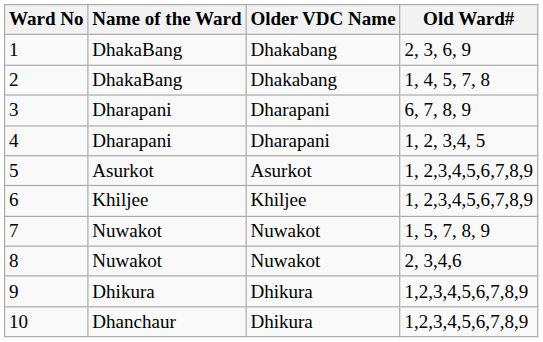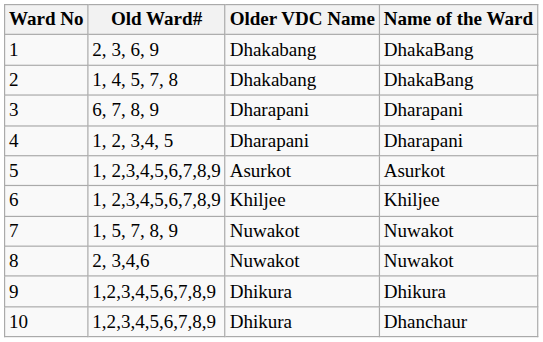 <table class="wikitable">
 <tr>
 <th>Ward No</th>
+<th>Old Ward#</th>
+<th>Older VDC Name</th>
 <th>Name of the Ward</th>
-<th>Older VDC Name</th>
-<th>Old Ward#</th>
 </tr>
 <tr>
 <td>1</td>
+<td>2, 3, 6, 9</td>
+<td>Dhakabang</td>
 <td>DhakaBang</td>
-<td>Dhakabang</td>
-<td>2, 3, 6, 9</td>
 </tr>
 <tr>
 <td>2</td>
+<td>1, 4, 5, 7, 8<br></td>
+<td>Dhakabang</td>
 <td>DhakaBang</td>
-<td>Dhakabang</td>
-<td>1, 4, 5, 7, 8<br></td>
 </tr>
 <tr>
 <td>3</td>
+<td>6, 7, 8, 9</td>
 <td>Dharapani</td>
 <td>Dharapani</td>
-<td>6, 7, 8, 9</td>
 </tr>
 <tr>
 <td>4</td>
+<td>1, 2, 3,4, 5</td>
 <td>Dharapani</td>
 <td>Dharapani</td>
-<td>1, 2, 3,4, 5</td>
 </tr>
 <tr>
 <td>5</td>
+<td>1,  2,3,4,5,6,7,8,9</td>
 <td>Asurkot</td>
 <td>Asurkot</td>
-<td>1,  2,3,4,5,6,7,8,9</td>
 </tr>
 <tr>
 <td>6</td>
+<td>1,  2,3,4,5,6,7,8,9</td>
 <td>Khiljee</td>
 <td>Khiljee</td>
-<td>1,  2,3,4,5,6,7,8,9</td>
 </tr>
 <tr>
 <td>7</td>
+<td>1, 5, 7,  8, 9</td>
 <td>Nuwakot</td>
 <td>Nuwakot</td>
-<td>1, 5, 7,  8, 9</td>
 </tr>
 <tr>
 <td>8</td>
+<td>2, 3,4,6</td>
 <td>Nuwakot</td>
 <td>Nuwakot</td>
-<td>2, 3,4,6</td>
 </tr>
 <tr>
 <td>9</td>
+<td>1,2,3,4,5,6,7,8,9</td>
 <td>Dhikura</td>
 <td>Dhikura</td>
-<td>1,2,3,4,5,6,7,8,9</td>
 </tr>
 <tr>
 <td>10</td>
+<td>1,2,3,4,5,6,7,8,9</td>
+<td>Dhikura</td>
 <td>Dhanchaur</td>
-<td>Dhikura</td>
-<td>1,2,3,4,5,6,7,8,9</td>
 </tr>
 </table>
